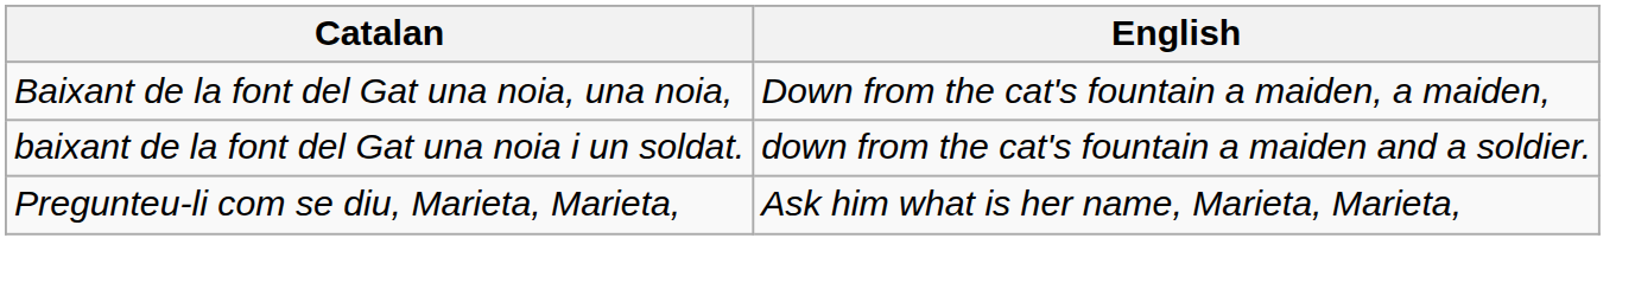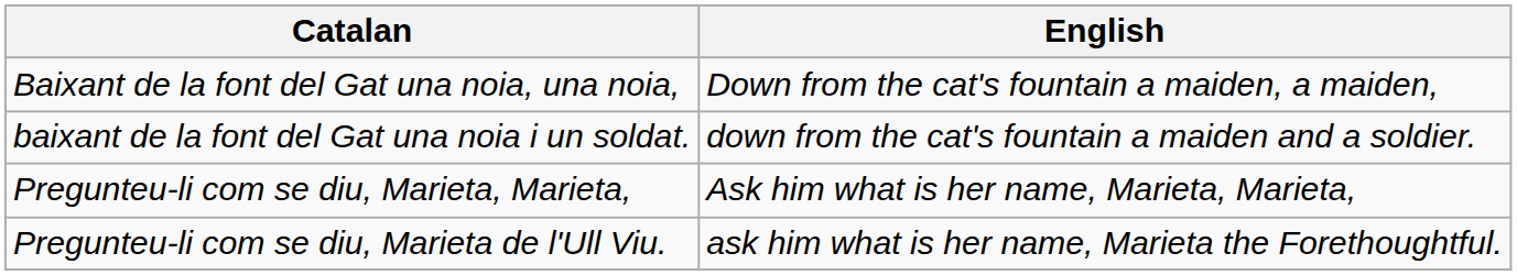 <table class="wikitable">
 <tr>
 <th>Catalan</th>
 <th>English</th>
 </tr>
 <tr>
 <td><em>Baixant de la font del Gat una noia, una noia,</em></td>
 <td><em>Down from the cat's fountain a maiden, a maiden,</em></td>
 </tr>
 <tr>
 <td><em>baixant de la font del Gat una noia i un soldat.</em></td>
 <td><em>down from the cat's fountain a maiden and a soldier.</em></td>
 </tr>
 <tr>
 <td><em>Pregunteu-li com se diu, Marieta, Marieta,</em></td>
 <td><em>Ask him what is her name, Marieta, Marieta,</em></td>
 </tr>
+<tr>
+<td><em>Pregunteu-li com se diu, Marieta de l'Ull Viu.</em></td>
+<td><em>ask him what is her name, Marieta the Forethoughtful.</em></td>
+</tr>
 </table>
